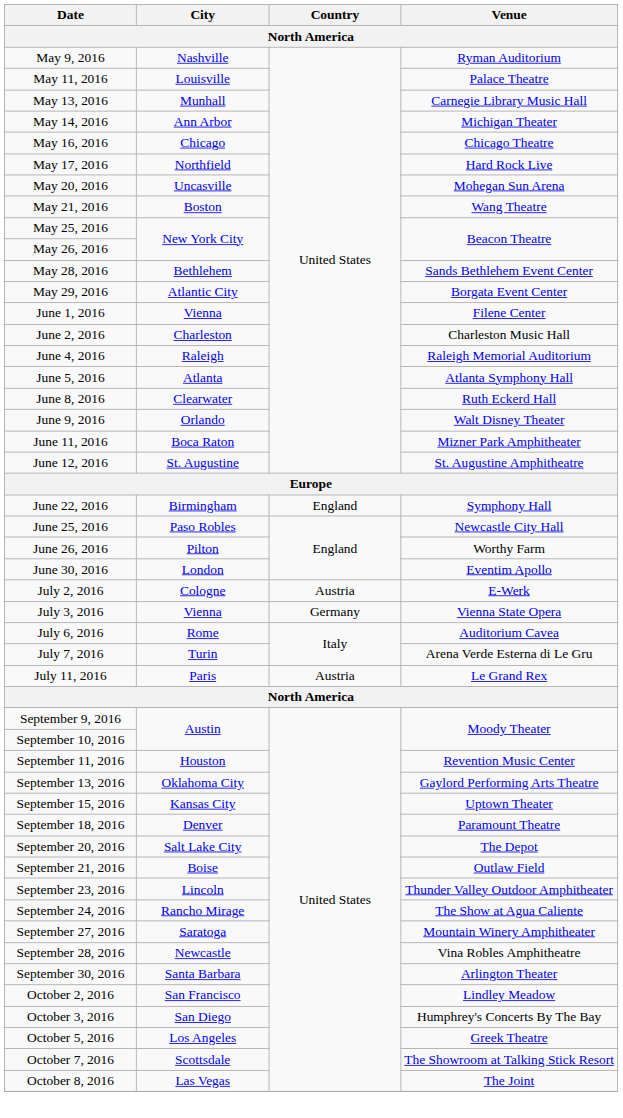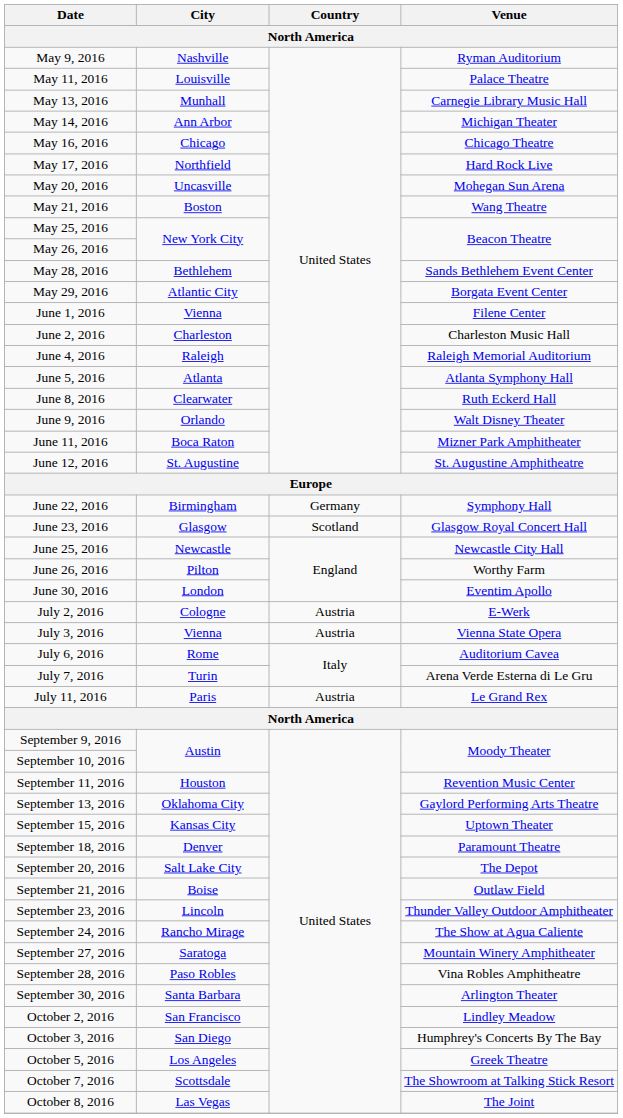 <table class="wikitable" style="text-align:center;">
 <tr>
 <th width="150">Date</th>
 <th width="150">City</th>
 <th width="150">Country</th>
 <th width="250">Venue</th>
 </tr>
 <tr>
 <th colspan="4">North America</th>
 </tr>
 <tr>
 <td>May 9, 2016</td>
 <td><a href='#'>Nashville</a></td>
 <td rowspan="20">United States</td>
 <td><a href='#'>Ryman Auditorium</a></td>
 </tr>
 <tr>
 <td>May 11, 2016</td>
 <td><a href='#'>Louisville</a></td>
 <td><a href='#'>Palace Theatre</a></td>
 </tr>
 <tr>
 <td>May 13, 2016</td>
 <td><a href='#'>Munhall</a></td>
 <td><a href='#'>Carnegie Library Music Hall</a></td>
 </tr>
 <tr>
 <td>May 14, 2016</td>
 <td><a href='#'>Ann Arbor</a></td>
 <td><a href='#'>Michigan Theater</a></td>
 </tr>
 <tr>
 <td>May 16, 2016</td>
 <td><a href='#'>Chicago</a></td>
 <td><a href='#'>Chicago Theatre</a></td>
 </tr>
 <tr>
 <td>May 17, 2016</td>
 <td><a href='#'>Northfield</a></td>
 <td><a href='#'>Hard Rock Live</a></td>
 </tr>
 <tr>
 <td>May 20, 2016</td>
 <td><a href='#'>Uncasville</a></td>
 <td><a href='#'>Mohegan Sun Arena</a></td>
 </tr>
 <tr>
 <td>May 21, 2016</td>
 <td><a href='#'>Boston</a></td>
 <td><a href='#'>Wang Theatre</a></td>
 </tr>
 <tr>
 <td>May 25, 2016</td>
 <td rowspan="2"><a href='#'>New York City</a></td>
 <td rowspan="2"><a href='#'>Beacon Theatre</a></td>
 </tr>
 <tr>
 <td>May 26, 2016</td>
 </tr>
 <tr>
 <td>May 28, 2016</td>
 <td><a href='#'>Bethlehem</a></td>
 <td><a href='#'>Sands Bethlehem Event Center</a></td>
 </tr>
 <tr>
 <td>May 29, 2016</td>
 <td><a href='#'>Atlantic City</a></td>
 <td><a href='#'>Borgata Event Center</a></td>
 </tr>
 <tr>
 <td>June 1, 2016</td>
 <td><a href='#'>Vienna</a></td>
 <td><a href='#'>Filene Center</a></td>
 </tr>
 <tr>
 <td>June 2, 2016</td>
 <td><a href='#'>Charleston</a></td>
 <td>Charleston Music Hall</td>
 </tr>
 <tr>
 <td>June 4, 2016</td>
 <td><a href='#'>Raleigh</a></td>
 <td><a href='#'>Raleigh Memorial Auditorium</a></td>
 </tr>
 <tr>
 <td>June 5, 2016</td>
 <td><a href='#'>Atlanta</a></td>
 <td><a href='#'>Atlanta Symphony Hall</a></td>
 </tr>
 <tr>
 <td>June 8, 2016</td>
 <td><a href='#'>Clearwater</a></td>
 <td><a href='#'>Ruth Eckerd Hall</a></td>
 </tr>
 <tr>
 <td>June 9, 2016</td>
 <td><a href='#'>Orlando</a></td>
 <td><a href='#'>Walt Disney Theater</a></td>
 </tr>
 <tr>
 <td>June 11, 2016</td>
 <td><a href='#'>Boca Raton</a></td>
 <td><a href='#'>Mizner Park Amphitheater</a></td>
 </tr>
 <tr>
 <td>June 12, 2016</td>
 <td><a href='#'>St. Augustine</a></td>
 <td><a href='#'>St. Augustine Amphitheatre</a></td>
 </tr>
 <tr>
 <th colspan="4">Europe</th>
 </tr>
 <tr>
 <td>June 22, 2016</td>
 <td><a href='#'>Birmingham</a></td>
-<td>England</td>
+<td>Germany</td>
 <td><a href='#'>Symphony Hall</a></td>
 </tr>
 <tr>
+<td>June 23, 2016</td>
+<td><a href='#'>Glasgow</a></td>
+<td>Scotland</td>
+<td><a href='#'>Glasgow Royal Concert Hall</a></td>
+</tr>
+<tr>
 <td>June 25, 2016</td>
-<td><a href='#'>Paso Robles</a></td>
+<td><a href='#'>Newcastle</a></td>
 <td rowspan="3">England</td>
 <td><a href='#'>Newcastle City Hall</a></td>
 </tr>
 <tr>
 <td>June 26, 2016</td>
 <td><a href='#'>Pilton</a></td>
 <td>Worthy Farm</td>
 </tr>
 <tr>
 <td>June 30, 2016</td>
 <td><a href='#'>London</a></td>
 <td><a href='#'>Eventim Apollo</a></td>
 </tr>
 <tr>
 <td>July 2, 2016</td>
 <td><a href='#'>Cologne</a></td>
 <td>Austria</td>
 <td><a href='#'>E-Werk</a></td>
 </tr>
 <tr>
 <td>July 3, 2016</td>
 <td><a href='#'>Vienna</a></td>
-<td>Germany</td>
+<td>Austria</td>
 <td><a href='#'>Vienna State Opera</a></td>
 </tr>
 <tr>
 <td>July 6, 2016</td>
 <td><a href='#'>Rome</a></td>
 <td rowspan="2">Italy</td>
 <td><a href='#'>Auditorium Cavea</a></td>
 </tr>
 <tr>
 <td>July 7, 2016</td>
 <td><a href='#'>Turin</a></td>
 <td>Arena Verde Esterna di Le Gru</td>
 </tr>
 <tr>
 <td>July 11, 2016</td>
 <td><a href='#'>Paris</a></td>
 <td>Austria</td>
 <td><a href='#'>Le Grand Rex</a></td>
 </tr>
 <tr>
 <th colspan="4">North America</th>
 </tr>
 <tr>
 <td>September 9, 2016</td>
 <td rowspan="2"><a href='#'>Austin</a></td>
 <td rowspan="18">United States</td>
 <td rowspan="2"><a href='#'>Moody Theater</a></td>
 </tr>
 <tr>
 <td>September 10, 2016</td>
 </tr>
 <tr>
 <td>September 11, 2016</td>
 <td><a href='#'>Houston</a></td>
 <td><a href='#'>Revention Music Center</a></td>
 </tr>
 <tr>
 <td>September 13, 2016</td>
 <td><a href='#'>Oklahoma City</a></td>
 <td><a href='#'>Gaylord Performing Arts Theatre</a></td>
 </tr>
 <tr>
 <td>September 15, 2016</td>
 <td><a href='#'>Kansas City</a></td>
 <td><a href='#'>Uptown Theater</a></td>
 </tr>
 <tr>
 <td>September 18, 2016</td>
 <td><a href='#'>Denver</a></td>
 <td><a href='#'>Paramount Theatre</a></td>
 </tr>
 <tr>
 <td>September 20, 2016</td>
 <td><a href='#'>Salt Lake City</a></td>
 <td><a href='#'>The Depot</a></td>
 </tr>
 <tr>
 <td>September 21, 2016</td>
 <td><a href='#'>Boise</a></td>
 <td><a href='#'>Outlaw Field</a></td>
 </tr>
 <tr>
 <td>September 23, 2016</td>
 <td><a href='#'>Lincoln</a></td>
 <td><a href='#'>Thunder Valley Outdoor Amphitheater</a></td>
 </tr>
 <tr>
 <td>September 24, 2016</td>
 <td><a href='#'>Rancho Mirage</a></td>
 <td><a href='#'>The Show at Agua Caliente</a></td>
 </tr>
 <tr>
 <td>September 27, 2016</td>
 <td><a href='#'>Saratoga</a></td>
 <td><a href='#'>Mountain Winery Amphitheater</a></td>
 </tr>
 <tr>
 <td>September 28, 2016</td>
-<td><a href='#'>Newcastle</a></td>
+<td><a href='#'>Paso Robles</a></td>
 <td>Vina Robles Amphitheatre</td>
 </tr>
 <tr>
 <td>September 30, 2016</td>
 <td><a href='#'>Santa Barbara</a></td>
 <td><a href='#'>Arlington Theater</a></td>
 </tr>
 <tr>
 <td>October 2, 2016</td>
 <td><a href='#'>San Francisco</a></td>
 <td><a href='#'>Lindley Meadow</a></td>
 </tr>
 <tr>
 <td>October 3, 2016</td>
 <td><a href='#'>San Diego</a></td>
 <td>Humphrey's Concerts By The Bay</td>
 </tr>
 <tr>
 <td>October 5, 2016</td>
 <td><a href='#'>Los Angeles</a></td>
 <td><a href='#'>Greek Theatre</a></td>
 </tr>
 <tr>
 <td>October 7, 2016</td>
 <td><a href='#'>Scottsdale</a></td>
 <td><a href='#'>The Showroom at Talking Stick Resort</a></td>
 </tr>
 <tr>
 <td>October 8, 2016</td>
 <td><a href='#'>Las Vegas</a></td>
 <td><a href='#'>The Joint</a></td>
 </tr>
 <tr>
 </tr>
 </table>
